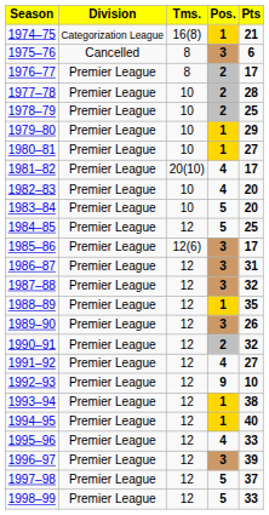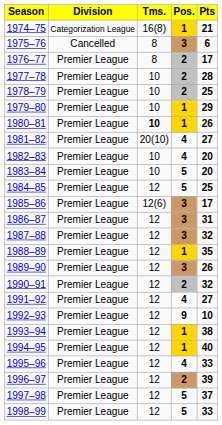 <table class="wikitable">
 <tr>
 <th style="color:#000000; background:Yellow;">Season</th>
 <th style="color:#000000; background:Yellow;">Division</th>
 <th style="color:#000000; background:Yellow;">Tms.</th>
 <th style="color:#000000; background:Yellow;">Pos.</th>
 <th style="color:#000000; background:Yellow;">Pts</th>
 </tr>
 <tr>
 <td style="text-align:center"><a href='#'>1974–75</a></td>
 <td style="text-align:center"><small>Categorization League</small></td>
 <td style="text-align:center">16(8)</td>
 <td style="text-align:center; background:Gold"><strong>1</strong></td>
 <td style="text-align:center"><strong>21</strong></td>
 </tr>
 <tr>
 <td style="text-align:center"><a href='#'>1975–76</a></td>
 <td style="text-align:center">Cancelled</td>
 <td style="text-align:center">8</td>
 <td style="text-align:center; background:#c96"><strong>3</strong></td>
 <td style="text-align:center"><strong>6</strong></td>
 </tr>
 <tr>
 <td style="text-align:center"><a href='#'>1976–77</a></td>
 <td style="text-align:center">Premier League</td>
 <td style="text-align:center">8</td>
 <td style="text-align:center; background:Silver"><strong>2</strong></td>
 <td style="text-align:center"><strong>17</strong></td>
 </tr>
 <tr>
 <td style="text-align:center"><a href='#'>1977–78</a></td>
 <td style="text-align:center">Premier League</td>
 <td style="text-align:center">10</td>
 <td style="text-align:center; background:Silver"><strong>2</strong></td>
 <td style="text-align:center"><strong>28</strong></td>
 </tr>
 <tr>
 <td style="text-align:center"><a href='#'>1978–79</a></td>
 <td style="text-align:center">Premier League</td>
 <td style="text-align:center">10</td>
 <td style="text-align:center; background:Silver"><strong>2</strong></td>
 <td style="text-align:center"><strong>25</strong></td>
 </tr>
 <tr>
 <td style="text-align:center"><a href='#'>1979–80</a></td>
 <td style="text-align:center">Premier League</td>
 <td style="text-align:center">10</td>
 <td style="text-align:center; background:Gold"><strong>1</strong></td>
 <td style="text-align:center"><strong>29</strong></td>
 </tr>
 <tr>
 <td style="text-align:center"><a href='#'>1980–81</a></td>
 <td style="text-align:center">Premier League</td>
-<td style="text-align:center">10</td>
+<td style="text-align:center"><strong>10</strong></td>
 <td style="text-align:center; background:Gold"><strong>1</strong></td>
-<td style="text-align:center"><strong>27</strong></td>
+<td style="text-align:center"><strong>26</strong></td>
 </tr>
 <tr>
 <td style="text-align:center"><a href='#'>1981–82</a></td>
 <td style="text-align:center">Premier League</td>
 <td style="text-align:center">20(10)</td>
 <td style="text-align:center"><strong>4</strong></td>
-<td style="text-align:center"><strong>17</strong></td>
+<td style="text-align:center"><strong>27</strong></td>
 </tr>
 <tr>
 <td style="text-align:center"><a href='#'>1982–83</a></td>
 <td style="text-align:center">Premier League</td>
 <td style="text-align:center">10</td>
 <td style="text-align:center"><strong>4</strong></td>
 <td style="text-align:center"><strong>20</strong></td>
 </tr>
 <tr>
 <td style="text-align:center"><a href='#'>1983–84</a></td>
 <td style="text-align:center">Premier League</td>
 <td style="text-align:center">10</td>
 <td style="text-align:center"><strong>5</strong></td>
 <td style="text-align:center"><strong>20</strong></td>
 </tr>
 <tr>
 <td style="text-align:center"><a href='#'>1984–85</a></td>
 <td style="text-align:center">Premier League</td>
 <td style="text-align:center">12</td>
 <td style="text-align:center"><strong>5</strong></td>
 <td style="text-align:center"><strong>25</strong></td>
 </tr>
 <tr>
 <td style="text-align:center"><a href='#'>1985–86</a></td>
 <td style="text-align:center">Premier League</td>
 <td style="text-align:center">12(6)</td>
 <td style="text-align:center; background:#c96"><strong>3</strong></td>
 <td style="text-align:center"><strong>17</strong></td>
 </tr>
 <tr>
 <td style="text-align:center"><a href='#'>1986–87</a></td>
 <td style="text-align:center">Premier League</td>
 <td style="text-align:center">12</td>
 <td style="text-align:center; background:#c96"><strong>3</strong></td>
 <td style="text-align:center"><strong>31</strong></td>
 </tr>
 <tr>
 <td style="text-align:center"><a href='#'>1987–88</a></td>
 <td style="text-align:center">Premier League</td>
 <td style="text-align:center">12</td>
 <td style="text-align:center; background:#c96"><strong>3</strong></td>
 <td style="text-align:center"><strong>32</strong></td>
 </tr>
 <tr>
 <td style="text-align:center"><a href='#'>1988–89</a></td>
 <td style="text-align:center">Premier League</td>
 <td style="text-align:center">12</td>
 <td style="text-align:center; background:Gold"><strong>1</strong></td>
 <td style="text-align:center"><strong>35</strong></td>
 </tr>
 <tr>
 <td style="text-align:center"><a href='#'>1989–90</a></td>
 <td style="text-align:center">Premier League</td>
 <td style="text-align:center">12</td>
 <td style="text-align:center; background:#c96"><strong>3</strong></td>
 <td style="text-align:center"><strong>26</strong></td>
 </tr>
 <tr>
 <td style="text-align:center"><a href='#'>1990–91</a></td>
 <td style="text-align:center">Premier League</td>
 <td style="text-align:center">12</td>
 <td style="text-align:center; background:Silver"><strong>2</strong></td>
 <td style="text-align:center"><strong>32</strong></td>
 </tr>
 <tr>
 <td style="text-align:center"><a href='#'>1991–92</a></td>
 <td style="text-align:center">Premier League</td>
 <td style="text-align:center">12</td>
 <td style="text-align:center"><strong>4</strong></td>
 <td style="text-align:center"><strong>27</strong></td>
 </tr>
 <tr>
 <td style="text-align:center"><a href='#'>1992–93</a></td>
 <td style="text-align:center">Premier League</td>
 <td style="text-align:center">12</td>
 <td style="text-align:center"><strong>9</strong></td>
 <td style="text-align:center"><strong>10</strong></td>
 </tr>
 <tr>
 <td style="text-align:center"><a href='#'>1993–94</a></td>
 <td style="text-align:center">Premier League</td>
 <td style="text-align:center">12</td>
 <td style="text-align:center; background:Gold"><strong>1</strong></td>
 <td style="text-align:center"><strong>38</strong></td>
 </tr>
 <tr>
 <td style="text-align:center"><a href='#'>1994–95</a></td>
 <td style="text-align:center">Premier League</td>
 <td style="text-align:center">12</td>
 <td style="text-align:center; background:Gold"><strong>1</strong></td>
 <td style="text-align:center"><strong>40</strong></td>
 </tr>
 <tr>
 <td style="text-align:center"><a href='#'>1995–96</a></td>
 <td style="text-align:center">Premier League</td>
 <td style="text-align:center">12</td>
 <td style="text-align:center"><strong>4</strong></td>
 <td style="text-align:center"><strong>33</strong></td>
 </tr>
 <tr>
 <td style="text-align:center"><a href='#'>1996–97</a></td>
 <td style="text-align:center">Premier League</td>
 <td style="text-align:center">12</td>
-<td style="text-align:center; background:#c96"><strong>3</strong></td>
+<td style="text-align:center; background:#c96"><strong>2</strong></td>
 <td style="text-align:center"><strong>39</strong></td>
 </tr>
 <tr>
 <td style="text-align:center"><a href='#'>1997–98</a></td>
 <td style="text-align:center">Premier League</td>
 <td style="text-align:center">12</td>
 <td style="text-align:center"><strong>5</strong></td>
 <td style="text-align:center"><strong>37</strong></td>
 </tr>
 <tr>
 <td style="text-align:center"><a href='#'>1998–99</a></td>
 <td style="text-align:center">Premier League</td>
 <td style="text-align:center">12</td>
 <td style="text-align:center"><strong>5</strong></td>
 <td style="text-align:center"><strong>33</strong></td>
 </tr>
 </table>
